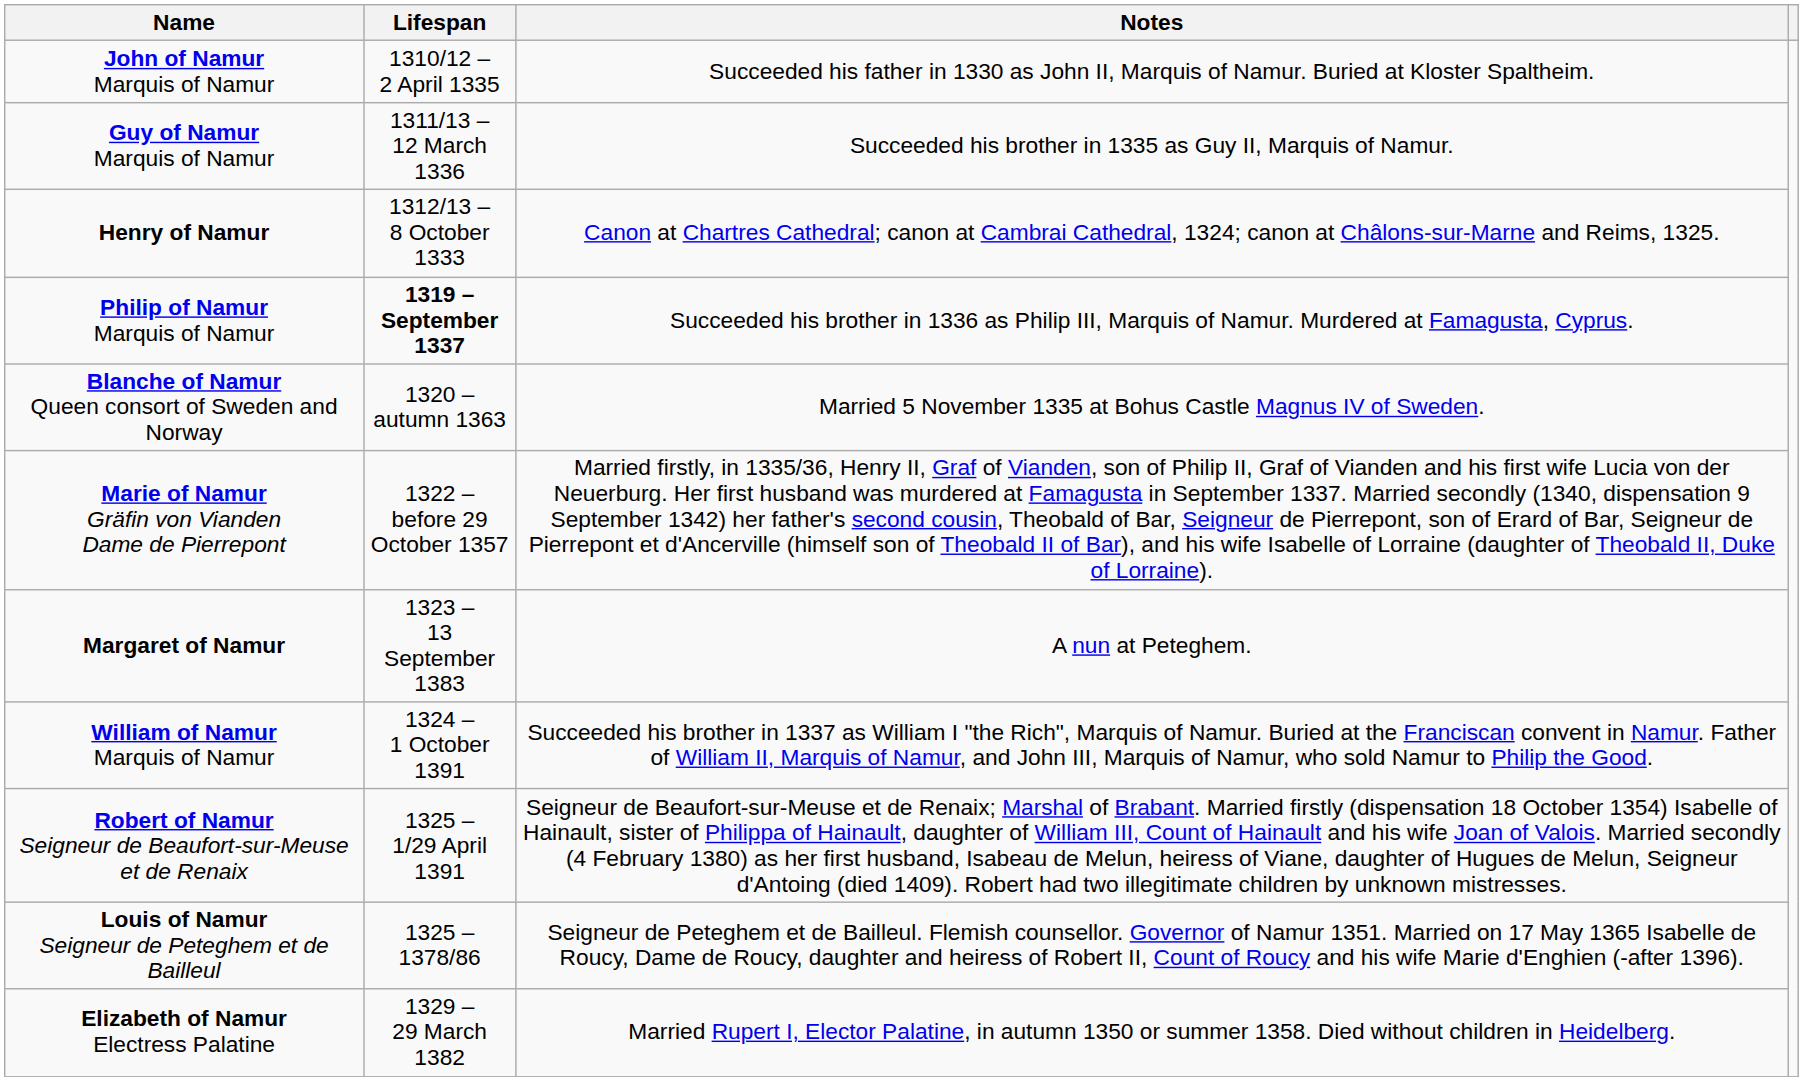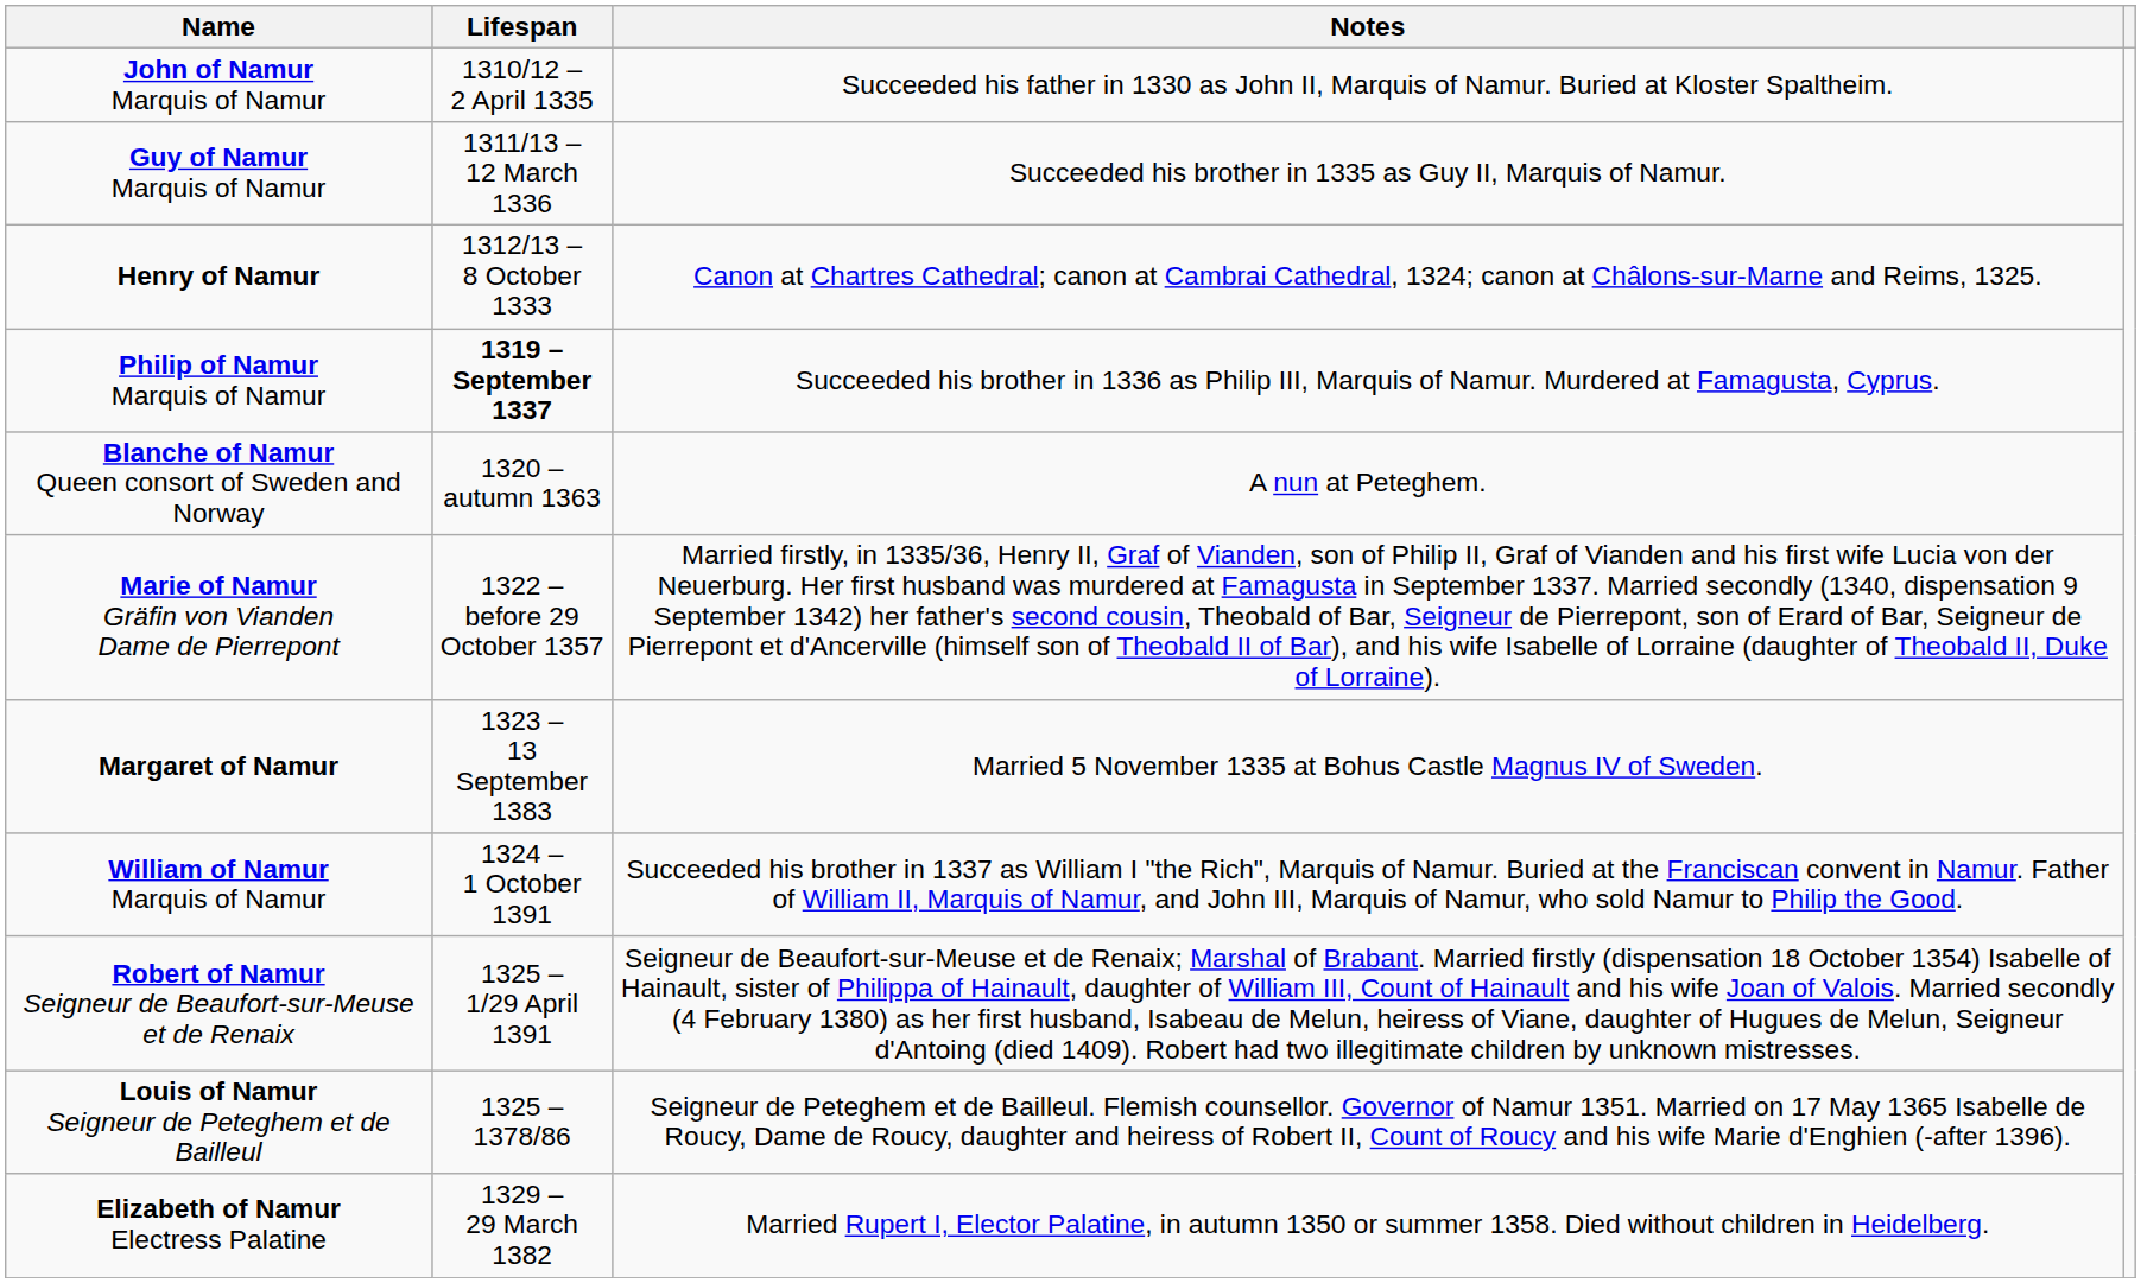 <table style="text-align:center; width:100%" class="wikitable">
 <tr>
 <th width=20%>Name</th>
 <th width=100px>Lifespan</th>
 <th>Notes</th>
 <th></th>
 </tr>
 <tr>
 <td><strong><a href='#'>John of Namur</a></strong><br>Marquis of Namur</td>
 <td>1310/12 –<br> 2 April 1335</td>
 <td>Succeeded his father in 1330 as John II, Marquis of Namur. Buried at Kloster Spaltheim.</td>
 </tr>
 <tr>
 <td><strong><a href='#'>Guy of Namur</a></strong><br>Marquis of Namur</td>
 <td>1311/13 –<br> 12 March 1336</td>
 <td>Succeeded his brother in 1335 as Guy II, Marquis of Namur.</td>
 </tr>
 <tr>
 <td><strong>Henry of Namur</strong><br></td>
 <td>1312/13 –<br> 8 October 1333</td>
 <td><a href='#'>Canon</a> at <a href='#'>Chartres Cathedral</a>; canon at <a href='#'>Cambrai Cathedral</a>, 1324; canon at <a href='#'>Châlons-sur-Marne</a> and Reims, 1325.</td>
 </tr>
 <tr>
 <td><strong><a href='#'>Philip of Namur</a></strong><br>Marquis of Namur</td>
 <td><strong>1319 –<br> September 1337</strong></td>
 <td>Succeeded his brother in 1336 as Philip III, Marquis of Namur. Murdered at <a href='#'>Famagusta</a>, <a href='#'>Cyprus</a>.</td>
 </tr>
 <tr>
 <td><strong><a href='#'>Blanche of Namur</a></strong><br>Queen consort of Sweden and Norway</td>
 <td>1320 –<br> autumn 1363</td>
-<td>Married 5 November 1335 at Bohus Castle <a href='#'>Magnus IV of Sweden</a>.</td>
+<td>A <a href='#'>nun</a> at Peteghem.</td>
 </tr>
 <tr>
 <td><strong><a href='#'>Marie of Namur</a></strong><br><em>Gräfin von Vianden</em><br><em>Dame de Pierrepont</em></td>
 <td>1322 –<br> before 29 October 1357</td>
 <td>Married firstly, in 1335/36, Henry II, <a href='#'>Graf</a> of <a href='#'>Vianden</a>, son of Philip II, Graf of Vianden and his first wife Lucia von der Neuerburg. Her first husband was murdered at <a href='#'>Famagusta</a> in September 1337. Married secondly (1340, dispensation 9 September 1342) her father's <a href='#'>second cousin</a>, Theobald of Bar, <a href='#'>Seigneur</a> de Pierrepont, son of Erard of Bar, Seigneur de Pierrepont et d'Ancerville (himself son of <a href='#'>Theobald II of Bar</a>), and his wife Isabelle of Lorraine (daughter of <a href='#'>Theobald II, Duke of Lorraine</a>).</td>
 </tr>
 <tr>
 <td><strong>Margaret of Namur</strong><br></td>
 <td>1323 –<br> 13 September 1383</td>
-<td>A <a href='#'>nun</a> at Peteghem.</td>
+<td>Married 5 November 1335 at Bohus Castle <a href='#'>Magnus IV of Sweden</a>.</td>
 </tr>
 <tr>
 <td><strong><a href='#'>William of Namur</a></strong><br>Marquis of Namur</td>
 <td>1324 –<br> 1 October 1391</td>
 <td>Succeeded his brother in 1337 as William I "the Rich", Marquis of Namur. Buried at the <a href='#'>Franciscan</a> convent in <a href='#'>Namur</a>. Father of <a href='#'>William II, Marquis of Namur</a>, and John III, Marquis of Namur, who sold Namur to <a href='#'>Philip the Good</a>.</td>
 </tr>
 <tr>
 <td><strong><a href='#'>Robert of Namur</a></strong><br><em>Seigneur de Beaufort-sur-Meuse et de Renaix</em></td>
 <td>1325 –<br>1/29 April 1391</td>
 <td>Seigneur de Beaufort-sur-Meuse et de Renaix; <a href='#'>Marshal</a> of <a href='#'>Brabant</a>. Married firstly (dispensation 18 October 1354) Isabelle of Hainault, sister of <a href='#'>Philippa of Hainault</a>, daughter of <a href='#'>William III, Count of Hainault</a> and his wife <a href='#'>Joan of Valois</a>. Married secondly (4 February 1380) as her first husband, Isabeau de Melun, heiress of Viane, daughter of Hugues de Melun, Seigneur d'Antoing (died 1409). Robert had two illegitimate children by unknown mistresses.</td>
 </tr>
 <tr>
 <td><strong>Louis of Namur</strong><br><em>Seigneur de Peteghem et de Bailleul</em></td>
 <td>1325 –<br> 1378/86</td>
 <td>Seigneur de Peteghem et de Bailleul. Flemish counsellor. <a href='#'>Governor</a> of Namur 1351. Married on 17 May 1365 Isabelle de Roucy, Dame de Roucy, daughter and heiress of Robert II, <a href='#'>Count of Roucy</a> and his wife Marie d'Enghien (-after 1396).</td>
 </tr>
 <tr>
 <td><strong>Elizabeth of Namur</strong><br>Electress Palatine</td>
 <td>1329 –<br> 29 March 1382</td>
 <td>Married <a href='#'>Rupert I, Elector Palatine</a>, in autumn 1350 or summer 1358. Died without children in <a href='#'>Heidelberg</a>.</td>
 </tr>
 </table>
